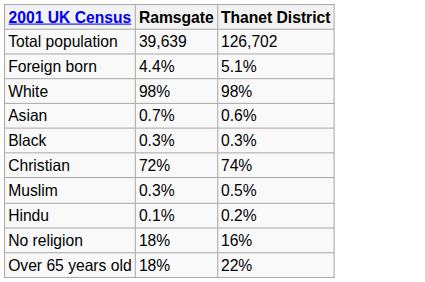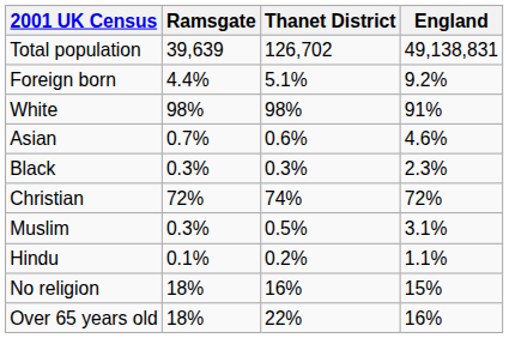 <table class=wikitable style="font-size: 95%;">
 <tr>
 <th><a href='#'>2001 UK Census</a></th>
 <th>Ramsgate</th>
 <th>Thanet District</th>
+<th>England</th>
 </tr>
 <tr>
 <td>Total population</td>
 <td>39,639</td>
 <td>126,702</td>
+<td>49,138,831</td>
 </tr>
 <tr>
 <td>Foreign born</td>
 <td>4.4%</td>
 <td>5.1%</td>
+<td>9.2%</td>
 </tr>
 <tr>
 <td>White</td>
 <td>98%</td>
 <td>98%</td>
+<td>91%</td>
 </tr>
 <tr>
 <td>Asian</td>
 <td>0.7%</td>
 <td>0.6%</td>
+<td>4.6%</td>
 </tr>
 <tr>
 <td>Black</td>
 <td>0.3%</td>
 <td>0.3%</td>
+<td>2.3%</td>
 </tr>
 <tr>
 <td>Christian</td>
 <td>72%</td>
 <td>74%</td>
+<td>72%</td>
 </tr>
 <tr>
 <td>Muslim</td>
 <td>0.3%</td>
 <td>0.5%</td>
+<td>3.1%</td>
 </tr>
 <tr>
 <td>Hindu</td>
 <td>0.1%</td>
 <td>0.2%</td>
+<td>1.1%</td>
 </tr>
 <tr>
 <td>No religion</td>
 <td>18%</td>
 <td>16%</td>
+<td>15%</td>
 </tr>
 <tr>
 <td>Over 65 years old</td>
 <td>18%</td>
 <td>22%</td>
+<td>16%</td>
 </tr>
 </table>
